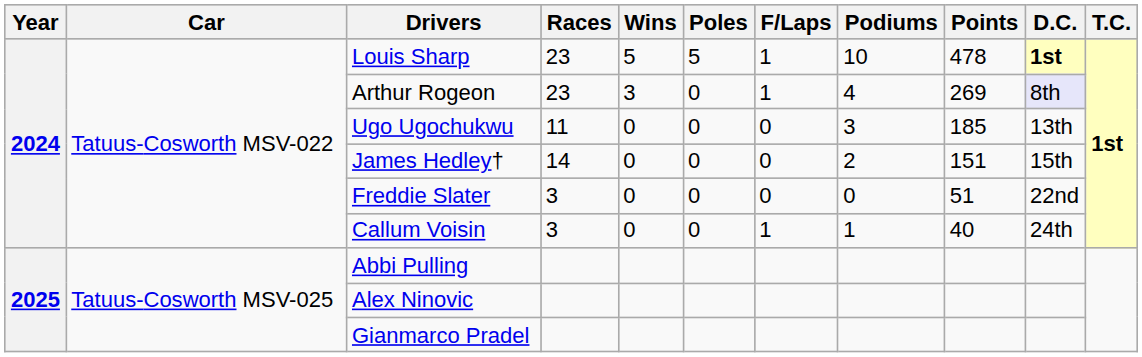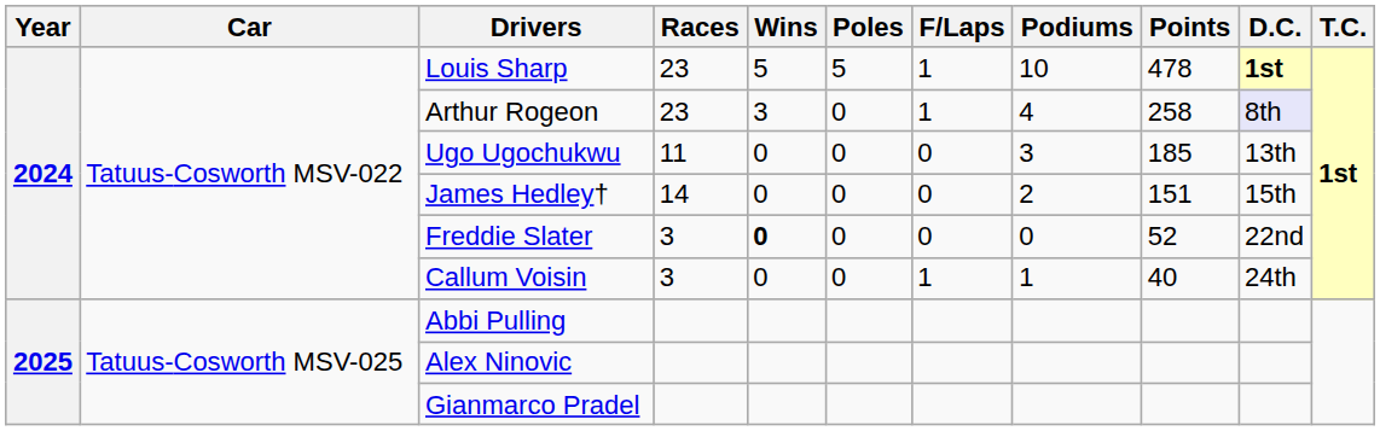 <table class="wikitable" style="font-size:85%; width:700px">
 <tr>
 <th>Year</th>
 <th>Car</th>
 <th>Drivers</th>
 <th>Races</th>
 <th>Wins</th>
 <th>Poles</th>
 <th>F/Laps</th>
 <th>Podiums</th>
 <th>Points</th>
 <th>D.C.</th>
 <th>T.C.</th>
 </tr>
 <tr>
 <th rowspan="6"><a href='#'>2024</a></th>
 <td rowspan="6"><a href='#'>Tatuus-</a><a href='#'>Cosworth</a> MSV-022</td>
 <td> <a href='#'>Louis Sharp</a></td>
 <td>23</td>
 <td>5</td>
 <td>5</td>
 <td>1</td>
 <td>10</td>
 <td>478</td>
 <td style="background:#FFFFBF;"><strong>1st</strong></td>
 <td rowspan="6" style="background:#FFFFBF;"><strong>1st</strong></td>
 </tr>
 <tr>
 <td> Arthur Rogeon</td>
 <td>23</td>
 <td>3</td>
 <td>0</td>
 <td>1</td>
 <td>4</td>
-<td>269</td>
+<td>258</td>
 <td style="background: lavender;">8th</td>
 </tr>
 <tr>
 <td> <a href='#'>Ugo Ugochukwu</a></td>
 <td>11</td>
 <td>0</td>
 <td>0</td>
 <td>0</td>
 <td>3</td>
 <td>185</td>
 <td>13th</td>
 </tr>
 <tr>
 <td> <a href='#'>James Hedley</a>†</td>
 <td>14</td>
 <td>0</td>
 <td>0</td>
 <td>0</td>
 <td>2</td>
 <td>151</td>
 <td>15th</td>
 </tr>
 <tr>
 <td> <a href='#'>Freddie Slater</a></td>
 <td>3</td>
+<td><strong>0</strong></td>
 <td>0</td>
 <td>0</td>
 <td>0</td>
-<td>0</td>
-<td>51</td>
+<td>52</td>
 <td>22nd</td>
 </tr>
 <tr>
 <td> <a href='#'>Callum Voisin</a></td>
 <td>3</td>
 <td>0</td>
 <td>0</td>
 <td>1</td>
 <td>1</td>
 <td>40</td>
 <td>24th</td>
 </tr>
 <tr>
 <th rowspan="3"><a href='#'>2025</a></th>
 <td rowspan="3"><a href='#'>Tatuus-</a><a href='#'>Cosworth</a> MSV-025</td>
 <td> <a href='#'>Abbi Pulling</a></td>
 <td></td>
 <td></td>
 <td></td>
 <td></td>
 <td></td>
 <td></td>
 <td></td>
 <td rowspan="3"></td>
 </tr>
 <tr>
 <td> <a href='#'>Alex Ninovic</a></td>
 <td></td>
 <td></td>
 <td></td>
 <td></td>
 <td></td>
 <td></td>
 <td></td>
 </tr>
 <tr>
 <td> <a href='#'>Gianmarco Pradel</a></td>
 <td></td>
 <td></td>
 <td></td>
 <td></td>
 <td></td>
 <td></td>
 <td></td>
 </tr>
 </table>
